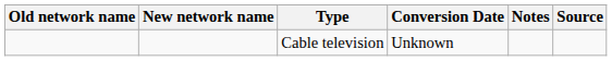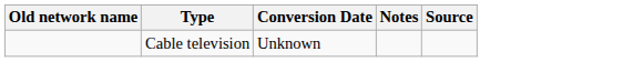 <table class="wikitable">
 <tr>
 <th>Old network name</th>
-<th>New network name</th>
 <th>Type</th>
 <th>Conversion Date</th>
 <th>Notes</th>
 <th>Source</th>
 </tr>
 <tr>
 <td></td>
-<td></td>
 <td>Cable television</td>
 <td>Unknown</td>
 <td></td>
 <td></td>
 </tr>
 </table>
